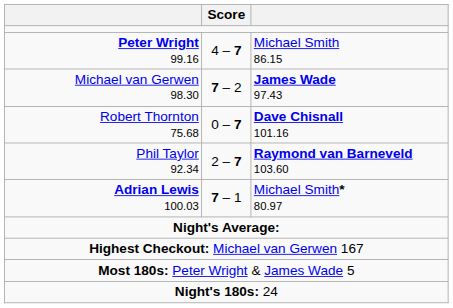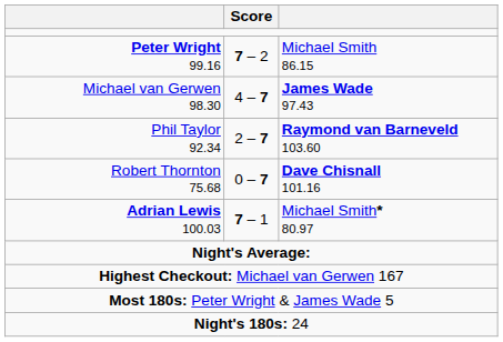 <table class=wikitable style="text-align:center">
 <tr>
 <th width=225></th>
 <th width=50>Score</th>
 <th width=225></th>
 </tr>
 <tr align=centre>
 <td colspan="3"></td>
 </tr>
 <tr align=left>
 <td align=right><strong><a href='#'>Peter Wright</a></strong>  <br><small><span>99.16</span></small></td>
-<td align=center>4 – <strong>7</strong></td>
+<td align=center><strong>7</strong> – 2</td>
 <td> <a href='#'>Michael Smith</a> <br><small><span>86.15</span></small></td>
 </tr>
 <tr align=left>
 <td align=right><a href='#'>Michael van Gerwen</a>  <br><small><span>98.30</span></small></td>
-<td align=center><strong>7</strong> – 2</td>
+<td align=center>4 – <strong>7</strong></td>
 <td> <strong><a href='#'>James Wade</a></strong> <br><small><span>97.43</span></small></td>
+</tr>
+<tr align=left>
+<td align=right><a href='#'>Phil Taylor</a>  <br><small><span>92.34</span></small></td>
+<td align=center>2 – <strong>7</strong></td>
+<td> <strong><a href='#'>Raymond van Barneveld</a></strong> <br><small><span>103.60</span></small></td>
 </tr>
 <tr align=left>
 <td align=right><a href='#'>Robert Thornton</a>  <br><small><span>75.68</span></small></td>
 <td align=center>0 – <strong>7</strong></td>
 <td> <strong><a href='#'>Dave Chisnall</a></strong> <br><small><span>101.16</span></small></td>
-</tr>
-<tr align=left>
-<td align=right><a href='#'>Phil Taylor</a>  <br><small><span>92.34</span></small></td>
-<td align=center>2 – <strong>7</strong></td>
-<td> <strong><a href='#'>Raymond van Barneveld</a></strong> <br><small><span>103.60</span></small></td>
 </tr>
 <tr align=left>
 <td align=right><strong><a href='#'>Adrian Lewis</a></strong>  <br><small><span>100.03</span></small></td>
 <td align=center><strong>7</strong> – 1</td>
 <td> <a href='#'>Michael Smith</a><strong>*</strong> <br><small><span>80.97</span></small></td>
 </tr>
 <tr align=center>
 <td colspan="3"><strong>Night's Average:</strong> </td>
 </tr>
 <tr align=center>
 <td colspan="3"><strong>Highest Checkout:</strong>  <a href='#'>Michael van Gerwen</a> 167</td>
 </tr>
 <tr align=center>
 <td colspan="3"><strong>Most 180s:</strong>  <a href='#'>Peter Wright</a> &  <a href='#'>James Wade</a> 5</td>
 </tr>
 <tr align=center>
 <td colspan="3"><strong>Night's 180s:</strong> 24</td>
 </tr>
 </table>
